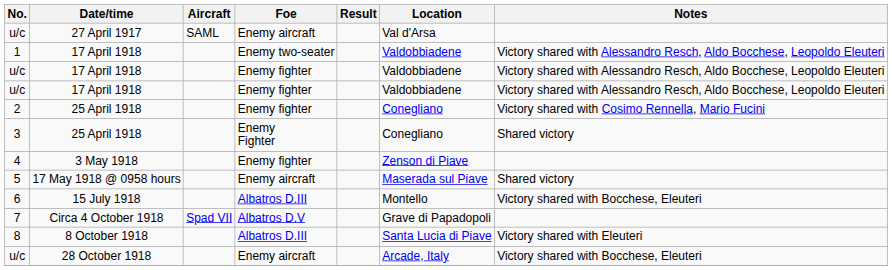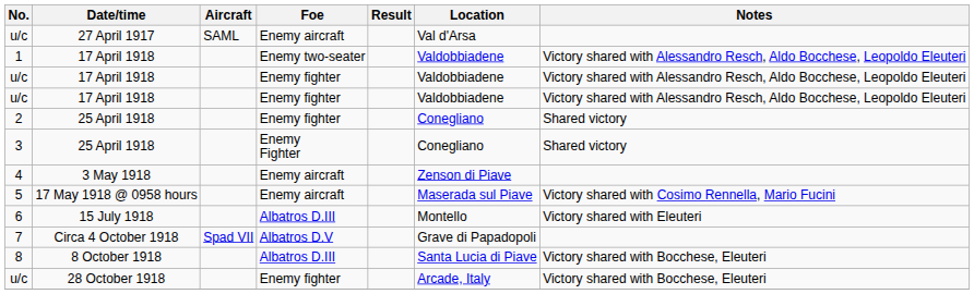 <table class="wikitable" border="1" style="margin: 1em auto 1em auto">
 <tr>
 <th>No.</th>
 <th>Date/time</th>
 <th>Aircraft</th>
 <th>Foe</th>
 <th>Result</th>
 <th>Location</th>
 <th>Notes</th>
 </tr>
 <tr>
 <td align="center">u/c</td>
 <td align="center">27 April 1917</td>
 <td>SAML</td>
 <td>Enemy aircraft</td>
 <td></td>
 <td>Val d'Arsa</td>
 <td></td>
 </tr>
 <tr>
 <td align="center">1</td>
 <td align="center">17 April 1918</td>
 <td></td>
 <td>Enemy two-seater</td>
 <td></td>
 <td><a href='#'>Valdobbiadene</a></td>
 <td>Victory shared with <a href='#'>Alessandro Resch</a>, <a href='#'>Aldo Bocchese</a>, <a href='#'>Leopoldo Eleuteri</a></td>
 </tr>
 <tr>
 <td align="center">u/c</td>
 <td align="center">17 April 1918</td>
 <td></td>
 <td>Enemy fighter</td>
 <td></td>
 <td>Valdobbiadene</td>
 <td>Victory shared with Alessandro Resch, Aldo Bocchese, Leopoldo Eleuteri</td>
 </tr>
 <tr>
 <td align="center">u/c</td>
 <td align="center">17 April 1918</td>
 <td></td>
 <td>Enemy fighter</td>
 <td></td>
 <td>Valdobbiadene</td>
 <td>Victory shared with Alessandro Resch, Aldo Bocchese, Leopoldo Eleuteri</td>
 </tr>
 <tr>
 <td align="center">2</td>
 <td align="center">25 April 1918</td>
 <td></td>
 <td>Enemy fighter</td>
 <td></td>
 <td><a href='#'>Conegliano</a></td>
-<td>Victory shared with <a href='#'>Cosimo Rennella</a>, <a href='#'>Mario Fucini</a></td>
+<td>Shared victory</td>
 </tr>
 <tr>
 <td align="center">3</td>
 <td align="center">25 April 1918</td>
 <td></td>
 <td>Enemy<br>Fighter</td>
 <td></td>
 <td>Conegliano</td>
 <td>Shared victory</td>
 </tr>
 <tr>
 <td align="center">4</td>
 <td align="center">3 May 1918</td>
 <td></td>
-<td>Enemy fighter</td>
+<td>Enemy aircraft</td>
 <td></td>
 <td><a href='#'>Zenson di Piave</a></td>
 <td></td>
 </tr>
 <tr>
 <td align="center">5</td>
 <td align="center">17 May 1918 @ 0958 hours</td>
 <td></td>
 <td>Enemy aircraft</td>
 <td></td>
 <td><a href='#'>Maserada sul Piave</a></td>
-<td>Shared victory</td>
+<td>Victory shared with <a href='#'>Cosimo Rennella</a>, <a href='#'>Mario Fucini</a></td>
 </tr>
 <tr>
 <td align="center">6</td>
 <td align="center">15 July 1918</td>
 <td></td>
 <td><a href='#'>Albatros D.III</a></td>
 <td></td>
 <td>Montello</td>
-<td>Victory shared with Bocchese, Eleuteri</td>
+<td>Victory shared with Eleuteri</td>
 </tr>
 <tr>
 <td align="center">7</td>
 <td align="center">Circa 4 October 1918</td>
 <td><a href='#'>Spad VII</a></td>
 <td><a href='#'>Albatros D.V</a></td>
 <td></td>
 <td>Grave di Papadopoli</td>
 <td></td>
 </tr>
 <tr>
 <td align="center">8</td>
 <td align="center">8 October 1918</td>
 <td></td>
 <td><a href='#'>Albatros D.III</a></td>
 <td></td>
 <td><a href='#'>Santa Lucia di Piave</a></td>
-<td>Victory shared with Eleuteri</td>
+<td>Victory shared with Bocchese, Eleuteri</td>
 </tr>
 <tr>
 <td align="center">u/c</td>
 <td align="center">28 October 1918</td>
 <td></td>
-<td>Enemy aircraft</td>
+<td>Enemy fighter</td>
 <td></td>
 <td><a href='#'>Arcade, Italy</a></td>
 <td>Victory shared with Bocchese, Eleuteri</td>
 </tr>
 <tr>
 </tr>
 </table>
